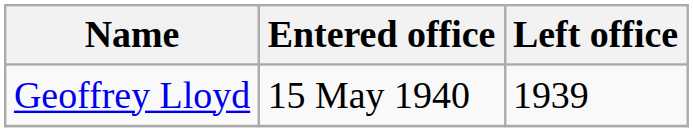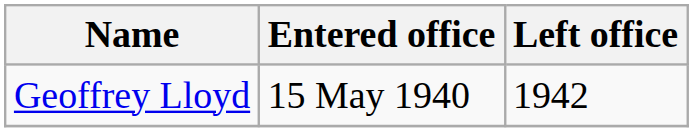 <table class="wikitable" style="text-align:left">
 <tr>
 <th>Name</th>
 <th>Entered office</th>
 <th>Left office</th>
 </tr>
 <tr>
 <td><a href='#'>Geoffrey Lloyd</a></td>
 <td>15 May 1940</td>
-<td>1939</td>
+<td>1942</td>
 </tr>
 <tr>
 </tr>
 </table>
